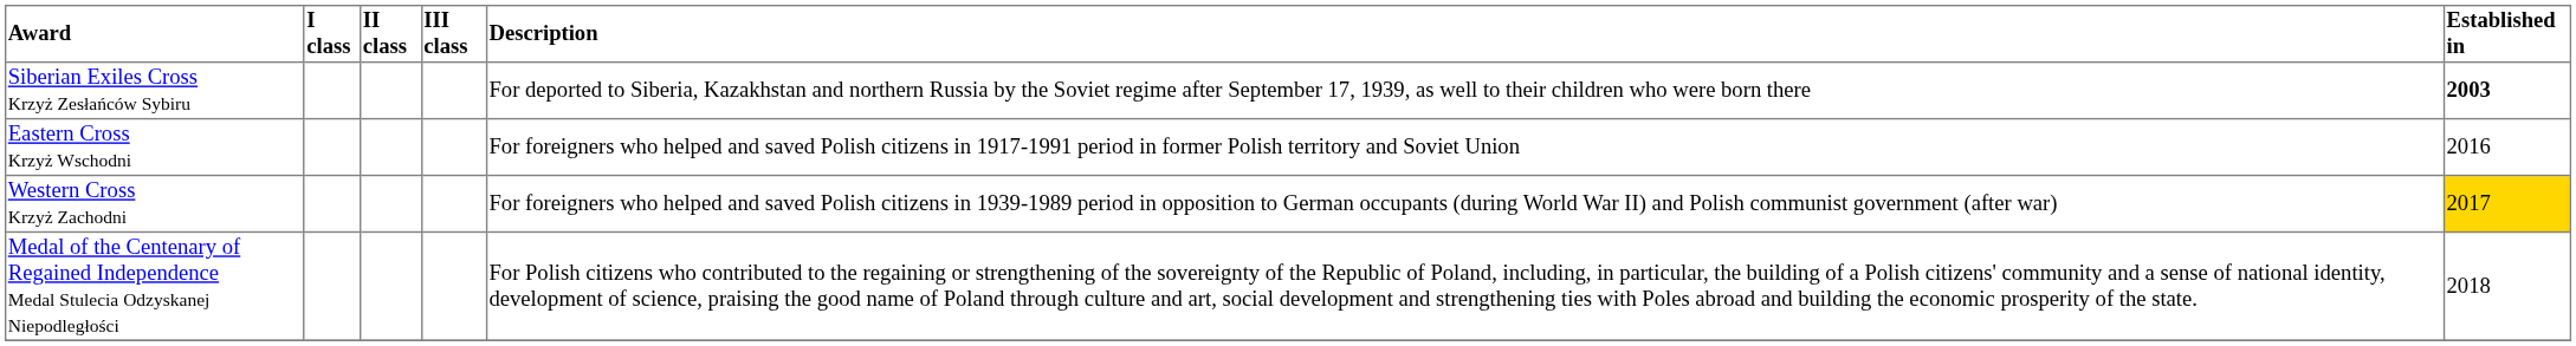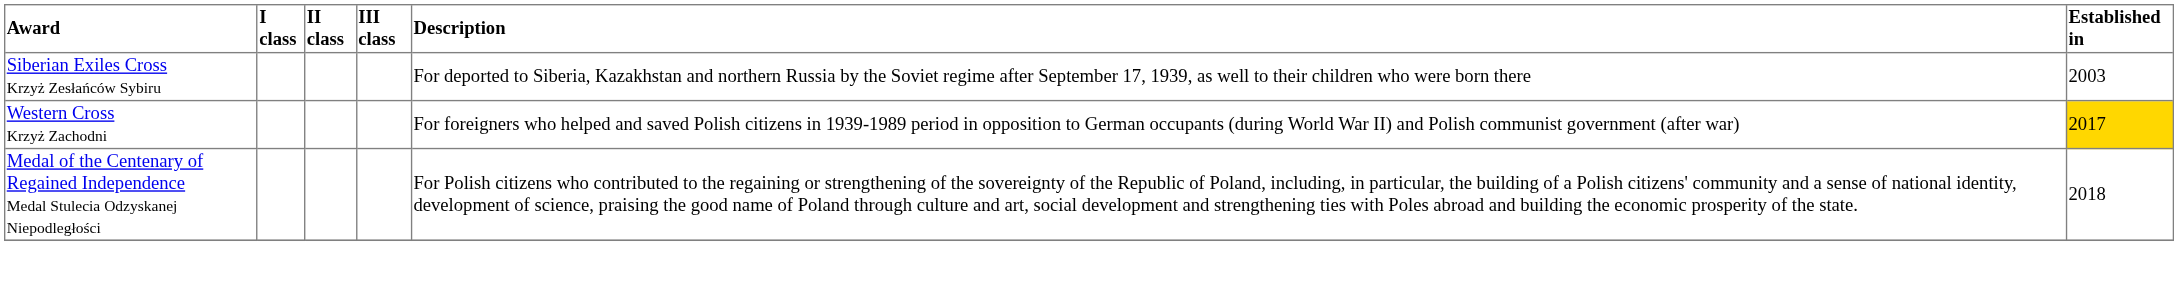 <table border="1" cellpadding="1" cellspacing="0" style="font-size: 85%; border: gray solid 1px; border-collapse: collapse; text-align: left;">
 <tr>
 <th>Award</th>
 <th>I class</th>
 <th>II class</th>
 <th>III class</th>
 <th>Description</th>
 <th>Established in</th>
 </tr>
 <tr>
 <td><a href='#'>Siberian Exiles Cross</a><br><small>Krzyż Zesłańców Sybiru</small></td>
 <td></td>
 <td></td>
 <td></td>
 <td>For deported to Siberia, Kazakhstan and northern Russia by the Soviet regime after September 17, 1939, as well to their children who were born there</td>
-<td><strong>2003</strong></td>
-</tr>
-<tr>
-<td><a href='#'>Eastern Cross</a><br><small>Krzyż Wschodni</small></td>
-<td></td>
-<td></td>
-<td></td>
-<td>For foreigners who helped and saved Polish citizens in 1917-1991 period in former Polish territory and Soviet Union</td>
-<td>2016</td>
+<td>2003</td>
 </tr>
 <tr>
 <td><a href='#'>Western Cross</a><br><small>Krzyż Zachodni</small></td>
 <td></td>
 <td></td>
 <td></td>
 <td>For foreigners who helped and saved Polish citizens in 1939-1989 period in opposition to German occupants (during World War II) and Polish communist government (after war)</td>
 <td style="background: gold;">2017</td>
 </tr>
 <tr>
 <td><a href='#'>Medal of the Centenary of Regained Independence</a><br><small>Medal Stulecia Odzyskanej Niepodległości</small></td>
 <td></td>
 <td></td>
 <td></td>
 <td>For Polish citizens who contributed to the regaining or strengthening of the sovereignty of the Republic of Poland, including, in particular, the building of a Polish citizens' community and a sense of national identity, development of science, praising the good name of Poland through culture and art, social development and strengthening ties with Poles abroad and building the economic prosperity of the state.</td>
 <td>2018</td>
 </tr>
 <tr>
 </tr>
 </table>
